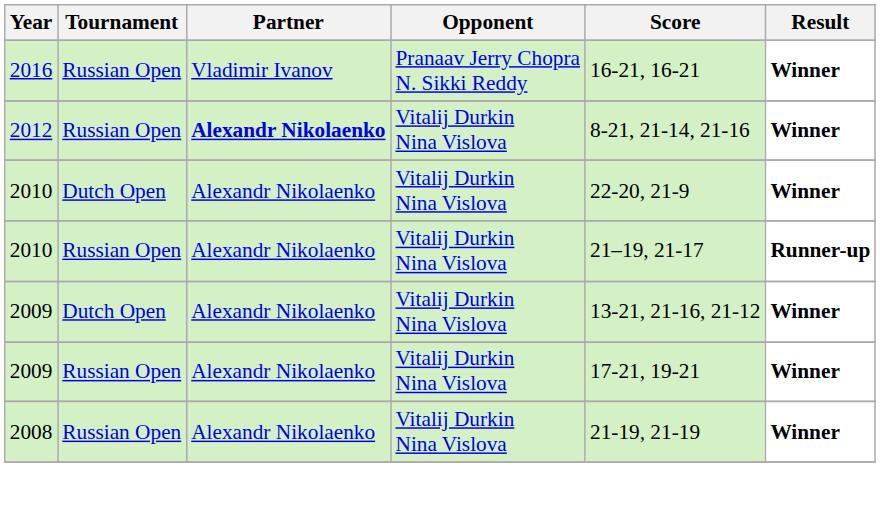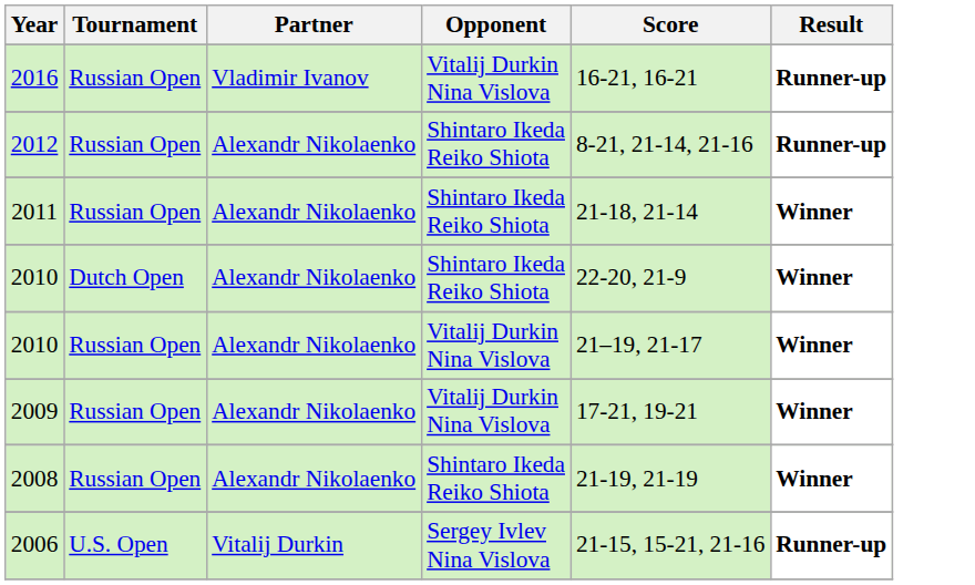 <table class="sortable wikitable" style="font-size: 90%;">
 <tr>
 <th>Year</th>
 <th>Tournament</th>
 <th>Partner</th>
 <th>Opponent</th>
 <th>Score</th>
 <th>Result</th>
 </tr>
 <tr>
 </tr>
 <tr style="background:#D4F1C5">
 <td align="center"><a href='#'>2016</a></td>
 <td align="left"><a href='#'>Russian Open</a></td>
 <td align="left"> <a href='#'>Vladimir Ivanov</a></td>
-<td align="left"> <a href='#'>Pranaav Jerry Chopra</a><br> <a href='#'>N. Sikki Reddy</a></td>
+<td align="left"> <a href='#'>Vitalij Durkin</a><br> <a href='#'>Nina Vislova</a></td>
 <td align="left">16-21, 16-21</td>
-<td style="text-align:left; background:white"> <strong>Winner</strong></td>
+<td style="text-align:left; background:white"> <strong>Runner-up</strong></td>
 </tr>
 <tr>
 </tr>
 <tr style="background:#D4F1C5">
 <td align="center"><a href='#'>2012</a></td>
 <td align="left"><a href='#'>Russian Open</a></td>
-<td align="left"><strong> <a href='#'>Alexandr Nikolaenko</a></strong></td>
-<td align="left"> <a href='#'>Vitalij Durkin</a><br> <a href='#'>Nina Vislova</a></td>
+<td align="left"> <a href='#'>Alexandr Nikolaenko</a></td>
+<td align="left"> <a href='#'>Shintaro Ikeda</a><br> <a href='#'>Reiko Shiota</a></td>
 <td align="left">8-21, 21-14, 21-16</td>
-<td style="text-align:left; background:white"> <strong>Winner</strong></td>
+<td style="text-align:left; background:white"> <strong>Runner-up</strong></td>
 </tr>
 <tr>
+</tr>
+<tr style="background:#D4F1C5">
+<td align="center">2011</td>
+<td align="left"><a href='#'>Russian Open</a></td>
+<td align="left"> <a href='#'>Alexandr Nikolaenko</a></td>
+<td align="left"> <a href='#'>Shintaro Ikeda</a><br> <a href='#'>Reiko Shiota</a></td>
+<td align="left">21-18, 21-14</td>
+<td style="text-align:left; background:white"> <strong>Winner</strong></td>
 </tr>
 <tr>
 </tr>
 <tr style="background:#D4F1C5">
 <td align="center">2010</td>
 <td align="left"><a href='#'>Dutch Open</a></td>
 <td align="left"> <a href='#'>Alexandr Nikolaenko</a></td>
-<td align="left"> <a href='#'>Vitalij Durkin</a><br> <a href='#'>Nina Vislova</a></td>
+<td align="left"> <a href='#'>Shintaro Ikeda</a><br> <a href='#'>Reiko Shiota</a></td>
 <td align="left">22-20, 21-9</td>
 <td style="text-align:left; background:white"> <strong>Winner</strong></td>
 </tr>
 <tr>
 </tr>
 <tr style="background:#D4F1C5">
 <td align="center">2010</td>
 <td align="left"><a href='#'>Russian Open</a></td>
 <td align="left"> <a href='#'>Alexandr Nikolaenko</a></td>
 <td align="left"> <a href='#'>Vitalij Durkin</a><br> <a href='#'>Nina Vislova</a></td>
 <td align="left">21–19, 21-17</td>
-<td style="text-align:left; background:white"> <strong>Runner-up</strong></td>
+<td style="text-align:left; background:white"> <strong>Winner</strong></td>
 </tr>
 <tr>
-</tr>
-<tr style="background:#D4F1C5">
-<td align="center">2009</td>
-<td align="left"><a href='#'>Dutch Open</a></td>
-<td align="left"> <a href='#'>Alexandr Nikolaenko</a></td>
-<td align="left"> <a href='#'>Vitalij Durkin</a><br> <a href='#'>Nina Vislova</a></td>
-<td align="left">13-21, 21-16, 21-12</td>
-<td style="text-align:left; background:white"> <strong>Winner</strong></td>
 </tr>
 <tr>
 </tr>
 <tr style="background:#D4F1C5">
 <td align="center">2009</td>
 <td align="left"><a href='#'>Russian Open</a></td>
 <td align="left"> <a href='#'>Alexandr Nikolaenko</a></td>
 <td align="left"> <a href='#'>Vitalij Durkin</a><br> <a href='#'>Nina Vislova</a></td>
 <td align="left">17-21, 19-21</td>
 <td style="text-align:left; background:white"> <strong>Winner</strong></td>
 </tr>
 <tr>
 </tr>
 <tr style="background:#D4F1C5">
 <td align="center">2008</td>
 <td align="left"><a href='#'>Russian Open</a></td>
 <td align="left"> <a href='#'>Alexandr Nikolaenko</a></td>
-<td align="left"> <a href='#'>Vitalij Durkin</a><br> <a href='#'>Nina Vislova</a></td>
+<td align="left"> <a href='#'>Shintaro Ikeda</a><br> <a href='#'>Reiko Shiota</a></td>
 <td align="left">21-19, 21-19</td>
 <td style="text-align:left; background:white"> <strong>Winner</strong></td>
 </tr>
 <tr>
 </tr>
+<tr style="background:#D4F1C5">
+<td align="center">2006</td>
+<td align="left"><a href='#'>U.S. Open</a></td>
+<td align="left"> <a href='#'>Vitalij Durkin</a></td>
+<td align="left"> <a href='#'>Sergey Ivlev</a><br> <a href='#'>Nina Vislova</a></td>
+<td align="left">21-15, 15-21, 21-16</td>
+<td style="text-align:left; background:white"> <strong>Runner-up</strong></td>
+</tr>
 <tr>
 </tr>
 </table>
